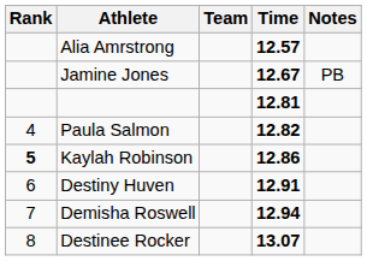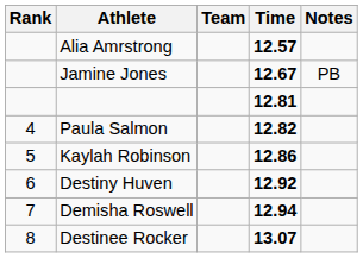 <table class="wikitable sortable" style="text-align:center">
 <tr>
 <th>Rank</th>
 <th>Athlete</th>
 <th>Team</th>
 <th>Time</th>
 <th>Notes</th>
 </tr>
 <tr>
 <td></td>
 <td align=left>Alia Amrstrong</td>
 <td></td>
 <td><strong>12.57</strong></td>
 <td></td>
 </tr>
 <tr>
 <td></td>
 <td align=left>Jamine Jones</td>
 <td></td>
 <td><strong>12.67</strong></td>
 <td>PB</td>
 </tr>
 <tr>
 <td></td>
 <td align=left></td>
 <td></td>
 <td><strong>12.81</strong></td>
 <td></td>
 </tr>
 <tr>
 <td>4</td>
 <td align=left>Paula Salmon</td>
 <td></td>
 <td><strong>12.82</strong></td>
 <td></td>
 </tr>
 <tr>
-<td><strong>5</strong></td>
+<td>5</td>
 <td align=left>Kaylah Robinson</td>
 <td></td>
 <td><strong>12.86</strong></td>
 <td></td>
 </tr>
 <tr>
 <td>6</td>
 <td align=left>Destiny Huven</td>
 <td></td>
-<td><strong>12.91</strong></td>
+<td><strong>12.92</strong></td>
 <td></td>
 </tr>
 <tr>
 <td>7</td>
 <td align=left>Demisha Roswell</td>
 <td></td>
 <td><strong>12.94</strong></td>
 <td></td>
 </tr>
 <tr>
 <td>8</td>
 <td align=left>Destinee Rocker</td>
 <td></td>
 <td><strong>13.07</strong></td>
 <td></td>
 </tr>
 </table>
